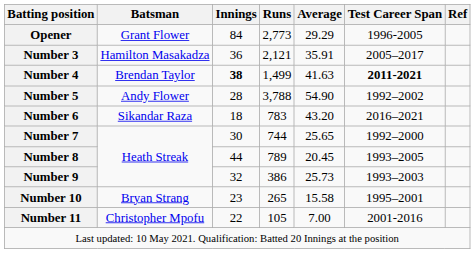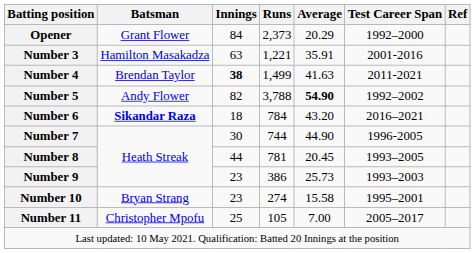 <table class="wikitable sortable" style=text-align:center;>
 <tr>
 <th scope="col">Batting position</th>
 <th scope="col">Batsman</th>
 <th scope="col">Innings</th>
 <th scope="col">Runs</th>
 <th scope="col">Average</th>
 <th scope="col">Test Career Span</th>
 <th scope="col">Ref</th>
 </tr>
 <tr>
 <th scope="row">Opener</th>
 <td><a href='#'>Grant Flower</a></td>
 <td>84</td>
-<td>2,773</td>
-<td>29.29</td>
-<td>1996-2005</td>
+<td>2,373</td>
+<td>20.29</td>
+<td>1992–2000</td>
 <td></td>
 </tr>
 <tr>
 <th scope="row">Number 3</th>
 <td><a href='#'>Hamilton Masakadza</a></td>
-<td>36</td>
-<td>2,121</td>
+<td>63</td>
+<td>1,221</td>
 <td>35.91</td>
-<td>2005–2017</td>
+<td>2001-2016</td>
 <td></td>
 </tr>
 <tr>
 <th scope="row">Number 4</th>
 <td><a href='#'>Brendan Taylor</a></td>
 <td><strong>38</strong></td>
 <td>1,499</td>
 <td>41.63</td>
-<td><strong>2011-2021</strong></td>
+<td>2011-2021</td>
 <td></td>
 </tr>
 <tr>
 <th scope="row">Number 5</th>
 <td><a href='#'>Andy Flower</a></td>
-<td>28</td>
+<td>82</td>
 <td>3,788</td>
-<td>54.90</td>
+<td><strong>54.90</strong></td>
 <td>1992–2002</td>
 <td></td>
 </tr>
 <tr>
 <th scope="row">Number 6</th>
-<td><a href='#'>Sikandar Raza</a></td>
+<td><strong><a href='#'>Sikandar Raza</a></strong></td>
 <td>18</td>
-<td>783</td>
+<td>784</td>
 <td>43.20</td>
 <td>2016–2021</td>
 <td></td>
 </tr>
 <tr>
 <th scope="row">Number 7</th>
 <td rowspan=3><a href='#'>Heath Streak</a></td>
 <td>30</td>
 <td>744</td>
-<td>25.65</td>
-<td>1992–2000</td>
+<td>44.90</td>
+<td>1996-2005</td>
 <td></td>
 </tr>
 <tr>
 <th scope="row">Number 8</th>
 <td>44</td>
-<td>789</td>
+<td>781</td>
 <td>20.45</td>
 <td>1993–2005</td>
 <td></td>
 </tr>
 <tr>
 <th scope="row">Number 9</th>
-<td>32</td>
+<td>23</td>
 <td>386</td>
 <td>25.73</td>
 <td>1993–2003</td>
 <td></td>
 </tr>
 <tr>
 <th scope="row">Number 10</th>
 <td><a href='#'>Bryan Strang</a></td>
 <td>23</td>
-<td>265</td>
+<td>274</td>
 <td>15.58</td>
 <td>1995–2001</td>
 <td></td>
 </tr>
 <tr>
 <th scope="row">Number 11</th>
 <td><a href='#'>Christopher Mpofu</a></td>
-<td>22</td>
+<td>25</td>
 <td>105</td>
 <td>7.00</td>
-<td>2001-2016</td>
+<td>2005–2017</td>
 <td></td>
 </tr>
 <tr>
 <td colspan=7><small>Last updated: 10 May 2021. Qualification: Batted 20 Innings at the position</small></td>
 </tr>
 </table>
